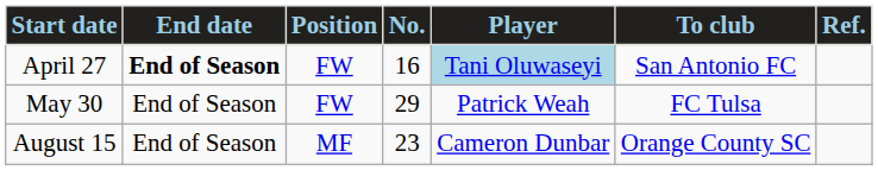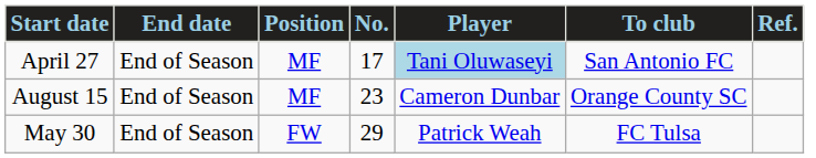 <table class="wikitable sortable" style="text-align:center">
 <tr>
 <th style="background:#21201E;color:#9BCEE3;border:1px solid #E1E2DD">Start date</th>
 <th style="background:#21201E;color:#9BCEE3;border:1px solid #E1E2DD">End date</th>
 <th style="background:#21201E;color:#9BCEE3;border:1px solid #E1E2DD">Position</th>
 <th style="background:#21201E;color:#9BCEE3;border:1px solid #E1E2DD">No.</th>
 <th style="background:#21201E;color:#9BCEE3;border:1px solid #E1E2DD">Player</th>
 <th style="background:#21201E;color:#9BCEE3;border:1px solid #E1E2DD">To club</th>
 <th style="background:#21201E;color:#9BCEE3;border:1px solid #E1E2DD">Ref.</th>
 </tr>
 <tr>
 <td>April 27</td>
-<td><strong>End of Season</strong></td>
-<td><a href='#'>FW</a></td>
-<td>16</td>
+<td>End of Season</td>
+<td><a href='#'>MF</a></td>
+<td>17</td>
 <td style="background: lightblue;"><a href='#'>Tani Oluwaseyi</a></td>
 <td><a href='#'>San Antonio FC</a></td>
+<td></td>
+</tr>
+<tr>
+<td>August 15</td>
+<td>End of Season</td>
+<td><a href='#'>MF</a></td>
+<td>23</td>
+<td><a href='#'>Cameron Dunbar</a></td>
+<td><a href='#'>Orange County SC</a></td>
 <td></td>
 </tr>
 <tr>
 <td>May 30</td>
 <td>End of Season</td>
 <td><a href='#'>FW</a></td>
 <td>29</td>
 <td><a href='#'>Patrick Weah</a></td>
 <td><a href='#'>FC Tulsa</a></td>
 <td></td>
 </tr>
-<tr>
-<td>August 15</td>
-<td>End of Season</td>
-<td><a href='#'>MF</a></td>
-<td>23</td>
-<td><a href='#'>Cameron Dunbar</a></td>
-<td><a href='#'>Orange County SC</a></td>
-<td></td>
-</tr>
 </table>
